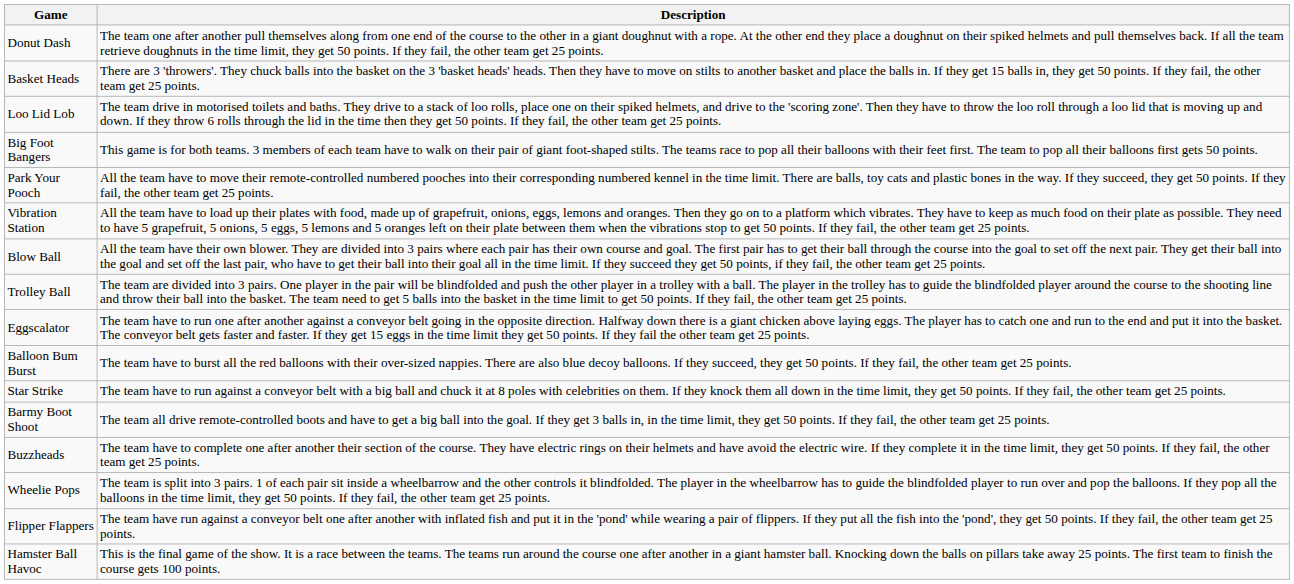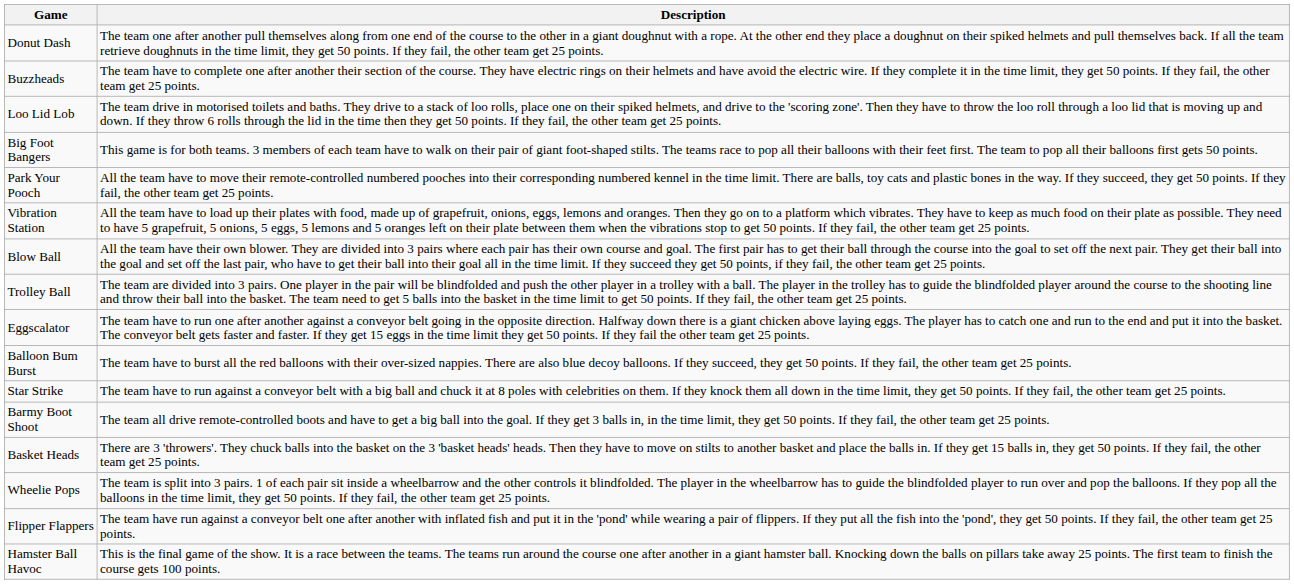 <table class="wikitable">
 <tr>
 <th>Game</th>
 <th>Description</th>
 </tr>
 <tr>
 <td>Donut Dash</td>
 <td>The team one after another pull themselves along from one end of the course to the other in a giant doughnut with a rope. At the other end they place a doughnut on their spiked helmets and pull themselves back. If all the team retrieve doughnuts in the time limit, they get 50 points. If they fail, the other team get 25 points.</td>
 </tr>
 <tr>
-<td>Basket Heads</td>
-<td>There are 3 'throwers'. They chuck balls into the basket on the 3 'basket heads' heads. Then they have to move on stilts to another basket and place the balls in. If they get 15 balls in, they get 50 points. If they fail, the other team get 25 points.</td>
+<td>Buzzheads</td>
+<td>The team have to complete one after another their section of the course. They have electric rings on their helmets and have avoid the electric wire. If they complete it in the time limit, they get 50 points. If they fail, the other team get 25 points.</td>
 </tr>
 <tr>
 <td>Loo Lid Lob</td>
 <td>The team drive in motorised toilets and baths. They drive to a stack of loo rolls, place one on their spiked helmets, and drive to the 'scoring zone'. Then they have to throw the loo roll through a loo lid that is moving up and down. If they throw 6 rolls through the lid in the time then they get 50 points. If they fail, the other team get 25 points.</td>
 </tr>
 <tr>
 <td>Big Foot Bangers</td>
 <td>This game is for both teams. 3 members of each team have to walk on their pair of giant foot-shaped stilts. The teams race to pop all their balloons with their feet first. The team to pop all their balloons first gets 50 points.</td>
 </tr>
 <tr>
 <td>Park Your Pooch</td>
 <td>All the team have to move their remote-controlled numbered pooches into their corresponding numbered kennel in the time limit. There are balls, toy cats and plastic bones in the way. If they succeed, they get 50 points. If they fail, the other team get 25 points.</td>
 </tr>
 <tr>
 <td>Vibration Station</td>
 <td>All the team have to load up their plates with food, made up of grapefruit, onions, eggs, lemons and oranges. Then they go on to a platform which vibrates. They have to keep as much food on their plate as possible. They need to have 5 grapefruit, 5 onions, 5 eggs, 5 lemons and 5 oranges left on their plate between them when the vibrations stop to get 50 points. If they fail, the other team get 25 points.</td>
 </tr>
 <tr>
 <td>Blow Ball</td>
 <td>All the team have their own blower. They are divided into 3 pairs where each pair has their own course and goal. The first pair has to get their ball through the course into the goal to set off the next pair. They get their ball into the goal and set off the last pair, who have to get their ball into their goal all in the time limit. If they succeed they get 50 points, if they fail, the other team get 25 points.</td>
 </tr>
 <tr>
 <td>Trolley Ball</td>
 <td>The team are divided into 3 pairs. One player in the pair will be blindfolded and push the other player in a trolley with a ball. The player in the trolley has to guide the blindfolded player around the course to the shooting line and throw their ball into the basket. The team need to get 5 balls into the basket in the time limit to get 50 points. If they fail, the other team get 25 points.</td>
 </tr>
 <tr>
 <td>Eggscalator</td>
 <td>The team have to run one after another against a conveyor belt going in the opposite direction. Halfway down there is a giant chicken above laying eggs. The player has to catch one and run to the end and put it into the basket. The conveyor belt gets faster and faster. If they get 15 eggs in the time limit they get 50 points. If they fail the other team get 25 points.</td>
 </tr>
 <tr>
 <td>Balloon Bum Burst</td>
 <td>The team have to burst all the red balloons with their over-sized nappies. There are also blue decoy balloons. If they succeed, they get 50 points. If they fail, the other team get 25 points.</td>
 </tr>
 <tr>
 <td>Star Strike</td>
 <td>The team have to run against a conveyor belt with a big ball and chuck it at 8 poles with celebrities on them. If they knock them all down in the time limit, they get 50 points. If they fail, the other team get 25 points.</td>
 </tr>
 <tr>
 <td>Barmy Boot Shoot</td>
 <td>The team all drive remote-controlled boots and have to get a big ball into the goal. If they get 3 balls in, in the time limit, they get 50 points. If they fail, the other team get 25 points.</td>
 </tr>
 <tr>
-<td>Buzzheads</td>
-<td>The team have to complete one after another their section of the course. They have electric rings on their helmets and have avoid the electric wire. If they complete it in the time limit, they get 50 points. If they fail, the other team get 25 points.</td>
+<td>Basket Heads</td>
+<td>There are 3 'throwers'. They chuck balls into the basket on the 3 'basket heads' heads. Then they have to move on stilts to another basket and place the balls in. If they get 15 balls in, they get 50 points. If they fail, the other team get 25 points.</td>
 </tr>
 <tr>
 <td>Wheelie Pops</td>
 <td>The team is split into 3 pairs. 1 of each pair sit inside a wheelbarrow and the other controls it blindfolded. The player in the wheelbarrow has to guide the blindfolded player to run over and pop the balloons. If they pop all the balloons in the time limit, they get 50 points. If they fail, the other team get 25 points.</td>
 </tr>
 <tr>
 <td>Flipper Flappers</td>
 <td>The team have run against a conveyor belt one after another with inflated fish and put it in the 'pond' while wearing a pair of flippers. If they put all the fish into the 'pond', they get 50 points. If they fail, the other team get 25 points.</td>
 </tr>
 <tr>
 <td>Hamster Ball Havoc</td>
 <td>This is the final game of the show. It is a race between the teams. The teams run around the course one after another in a giant hamster ball. Knocking down the balls on pillars take away 25 points. The first team to finish the course gets 100 points.</td>
 </tr>
 </table>
